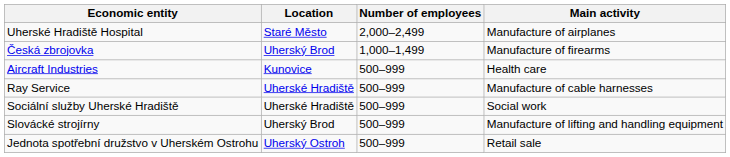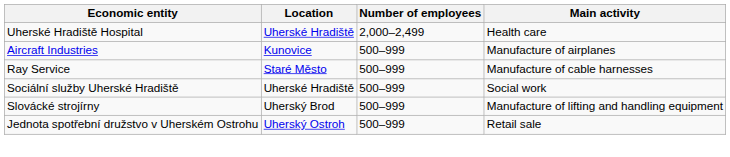 <table class="wikitable sortable">
 <tr>
 <th>Economic entity</th>
 <th>Location</th>
 <th>Number of employees</th>
 <th>Main activity</th>
 </tr>
 <tr>
 <td>Uherské Hradiště Hospital</td>
-<td><a href='#'>Staré Město</a></td>
+<td><a href='#'>Uherské Hradiště</a></td>
 <td>2,000–2,499</td>
-<td>Manufacture of airplanes</td>
-</tr>
-<tr>
-<td><a href='#'>Česká zbrojovka</a></td>
-<td><a href='#'>Uherský Brod</a></td>
-<td>1,000–1,499</td>
-<td>Manufacture of firearms</td>
+<td>Health care</td>
 </tr>
 <tr>
 <td><a href='#'>Aircraft Industries</a></td>
 <td><a href='#'>Kunovice</a></td>
 <td>500–999</td>
-<td>Health care</td>
+<td>Manufacture of airplanes</td>
 </tr>
 <tr>
 <td>Ray Service</td>
-<td><a href='#'>Uherské Hradiště</a></td>
+<td><a href='#'>Staré Město</a></td>
 <td>500–999</td>
 <td>Manufacture of cable harnesses</td>
 </tr>
 <tr>
 <td>Sociální služby Uherské Hradiště</td>
 <td>Uherské Hradiště</td>
 <td>500–999</td>
 <td>Social work</td>
 </tr>
 <tr>
 <td>Slovácké strojírny</td>
 <td>Uherský Brod</td>
 <td>500–999</td>
 <td>Manufacture of lifting and handling equipment</td>
 </tr>
 <tr>
 <td>Jednota spotřební družstvo v Uherském Ostrohu</td>
 <td><a href='#'>Uherský Ostroh</a></td>
 <td>500–999</td>
 <td>Retail sale</td>
 </tr>
 </table>
